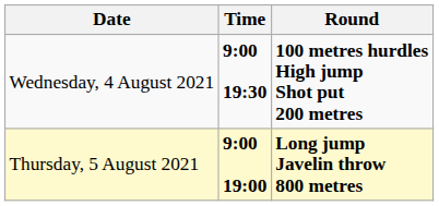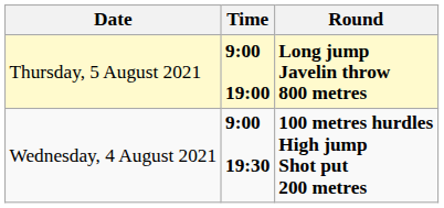 <table class="wikitable">
 <tr>
 <th>Date</th>
 <th>Time</th>
 <th>Round</th>
 </tr>
+<tr style=background:lemonchiffon>
+<td>Thursday, 5 August 2021</td>
+<td><strong>9:00</strong><br> <br><strong>19:00</strong></td>
+<td><strong>Long jump</strong><br><strong>Javelin throw</strong><br><strong>800 metres</strong></td>
+</tr>
 <tr>
 <td>Wednesday, 4 August 2021</td>
 <td><strong>9:00</strong><br> <br><strong>19:30</strong><br> </td>
 <td><strong>100 metres hurdles</strong><br><strong>High jump</strong><br><strong>Shot put</strong><br><strong>200 metres</strong></td>
 </tr>
-<tr style=background:lemonchiffon>
-<td>Thursday, 5 August 2021</td>
-<td><strong>9:00</strong><br> <br><strong>19:00</strong></td>
-<td><strong>Long jump</strong><br><strong>Javelin throw</strong><br><strong>800 metres</strong></td>
-</tr>
 </table>
